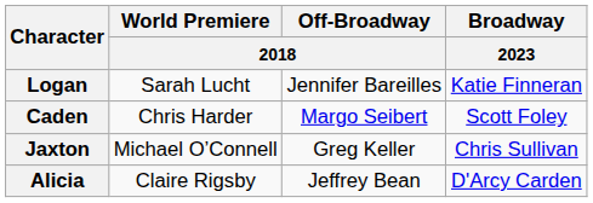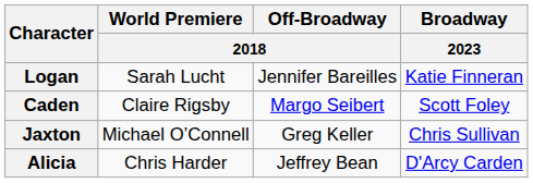 <table class="wikitable" style="text-align:center;">
 <tr>
 <th rowspan="2">Character</th>
 <th>World Premiere</th>
 <th>Off-Broadway</th>
 <th>Broadway</th>
 </tr>
 <tr>
 <th colspan="2"><small>2018</small></th>
 <th><small>2023</small></th>
 </tr>
 <tr>
 <th>Logan</th>
 <td>Sarah Lucht</td>
 <td>Jennifer Bareilles</td>
 <td><a href='#'>Katie Finneran</a></td>
 </tr>
 <tr>
 <th>Caden</th>
-<td>Chris Harder</td>
+<td>Claire Rigsby</td>
 <td><a href='#'>Margo Seibert</a></td>
 <td><a href='#'>Scott Foley</a></td>
 </tr>
 <tr>
 <th>Jaxton</th>
 <td>Michael O’Connell</td>
 <td>Greg Keller</td>
 <td><a href='#'>Chris Sullivan</a></td>
 </tr>
 <tr>
 <th>Alicia</th>
-<td>Claire Rigsby</td>
+<td>Chris Harder</td>
 <td>Jeffrey Bean</td>
 <td><a href='#'>D'Arcy Carden</a></td>
 </tr>
 </table>
